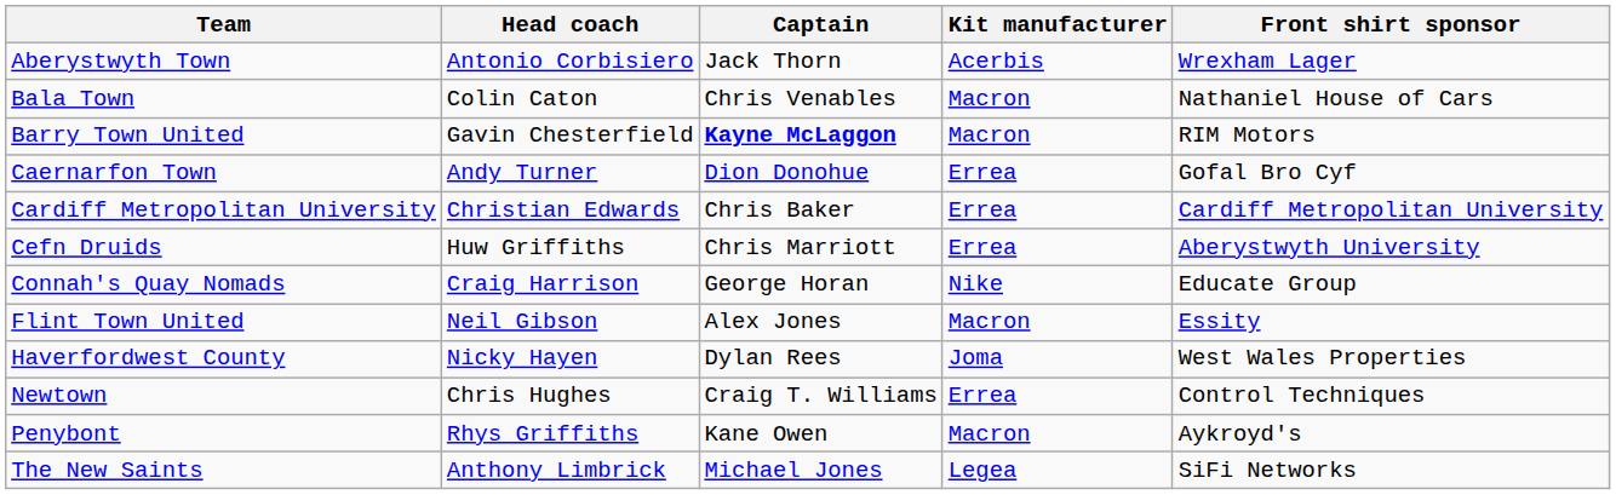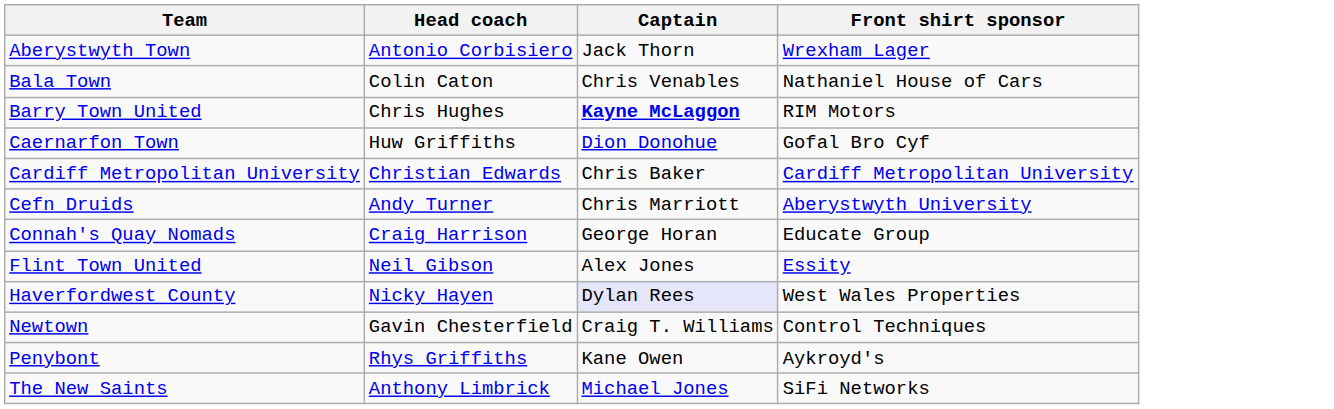 <table class="wikitable sortable" style="text-align:left; margin-top:0.2em">
 <tr>
 <th>Team</th>
 <th>Head coach</th>
 <th>Captain</th>
-<th>Kit manufacturer</th>
 <th>Front shirt sponsor</th>
 </tr>
 <tr>
 <td><a href='#'>Aberystwyth Town</a></td>
 <td> <a href='#'>Antonio Corbisiero</a></td>
 <td> Jack Thorn</td>
-<td><a href='#'>Acerbis</a></td>
 <td><a href='#'>Wrexham Lager</a></td>
 </tr>
 <tr>
 <td><a href='#'>Bala Town</a></td>
 <td> Colin Caton</td>
 <td> Chris Venables</td>
-<td><a href='#'>Macron</a></td>
 <td>Nathaniel House of Cars</td>
 </tr>
 <tr>
 <td><a href='#'>Barry Town United</a></td>
-<td> Gavin Chesterfield</td>
+<td> Chris Hughes</td>
 <td><strong> <a href='#'>Kayne McLaggon</a></strong></td>
-<td><a href='#'>Macron</a></td>
 <td>RIM Motors</td>
 </tr>
 <tr>
 <td><a href='#'>Caernarfon Town</a></td>
-<td> <a href='#'>Andy Turner</a></td>
+<td> Huw Griffiths</td>
 <td> <a href='#'>Dion Donohue</a></td>
-<td><a href='#'>Errea</a></td>
 <td>Gofal Bro Cyf</td>
 </tr>
 <tr>
 <td><a href='#'>Cardiff Metropolitan University</a></td>
 <td> <a href='#'>Christian Edwards</a></td>
 <td> Chris Baker</td>
-<td><a href='#'>Errea</a></td>
 <td><a href='#'>Cardiff Metropolitan University</a></td>
 </tr>
 <tr>
 <td><a href='#'>Cefn Druids</a></td>
-<td> Huw Griffiths</td>
+<td> <a href='#'>Andy Turner</a></td>
 <td> Chris Marriott</td>
-<td><a href='#'>Errea</a></td>
 <td><a href='#'>Aberystwyth University</a></td>
 </tr>
 <tr>
 <td><a href='#'>Connah's Quay Nomads</a></td>
 <td> <a href='#'>Craig Harrison</a></td>
 <td> George Horan</td>
-<td><a href='#'>Nike</a></td>
 <td>Educate Group</td>
 </tr>
 <tr>
 <td><a href='#'>Flint Town United</a></td>
 <td> <a href='#'>Neil Gibson</a></td>
 <td> Alex Jones</td>
-<td><a href='#'>Macron</a></td>
 <td><a href='#'>Essity</a></td>
 </tr>
 <tr>
 <td><a href='#'>Haverfordwest County</a></td>
 <td> <a href='#'>Nicky Hayen</a></td>
-<td> Dylan Rees</td>
-<td><a href='#'>Joma</a></td>
+<td style="background: lavender;"> Dylan Rees</td>
 <td>West Wales Properties</td>
 </tr>
 <tr>
 <td><a href='#'>Newtown</a></td>
-<td> Chris Hughes</td>
+<td> Gavin Chesterfield</td>
 <td> Craig T. Williams</td>
-<td><a href='#'>Errea</a></td>
 <td>Control Techniques</td>
 </tr>
 <tr>
 <td><a href='#'>Penybont</a></td>
 <td> <a href='#'>Rhys Griffiths</a></td>
 <td> Kane Owen</td>
-<td><a href='#'>Macron</a></td>
 <td>Aykroyd's</td>
 </tr>
 <tr>
 <td><a href='#'>The New Saints</a></td>
 <td> <a href='#'>Anthony Limbrick</a></td>
 <td> <a href='#'>Michael Jones</a></td>
-<td><a href='#'>Legea</a></td>
 <td>SiFi Networks</td>
 </tr>
 </table>
